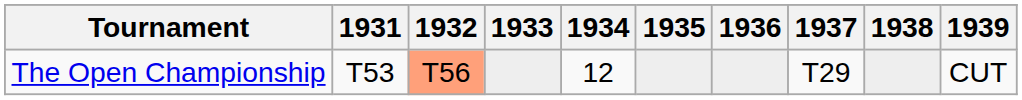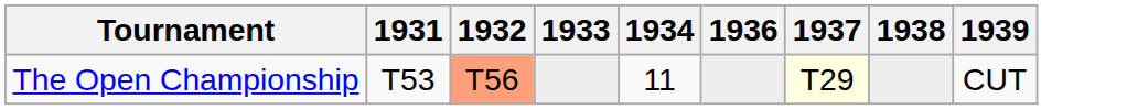 <table class="wikitable" style="font-size:95%;text-align:center;">
 <tr>
 <th>Tournament</th>
 <th>1931</th>
 <th>1932</th>
 <th>1933</th>
 <th>1934</th>
-<th>1935</th>
 <th>1936</th>
 <th>1937</th>
 <th>1938</th>
 <th>1939</th>
 </tr>
 <tr>
 <td align=left><a href='#'>The Open Championship</a></td>
 <td>T53</td>
 <td style="background: lightsalmon;">T56</td>
 <td style="background:#eeeeee;"></td>
-<td>12</td>
+<td>11</td>
 <td style="background:#eeeeee;"></td>
-<td style="background:#eeeeee;"></td>
-<td>T29</td>
+<td style="background: lightyellow;">T29</td>
 <td style="background:#eeeeee;"></td>
 <td>CUT</td>
 </tr>
 </table>
